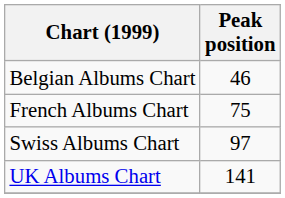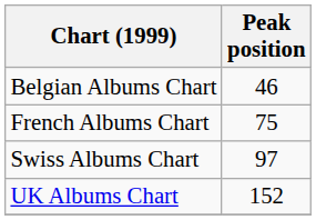 <table class="wikitable sortable">
 <tr>
 <th>Chart (1999)</th>
 <th>Peak<br>position</th>
 </tr>
 <tr>
 <td>Belgian Albums Chart</td>
 <td align="center">46</td>
 </tr>
 <tr>
 <td>French Albums Chart</td>
 <td align="center">75</td>
 </tr>
 <tr>
 <td>Swiss Albums Chart</td>
 <td align="center">97</td>
 </tr>
 <tr>
 <td><a href='#'>UK Albums Chart</a></td>
-<td align="center">141</td>
+<td align="center">152</td>
 </tr>
 <tr>
 </tr>
 </table>
